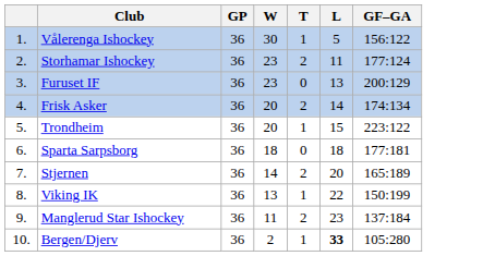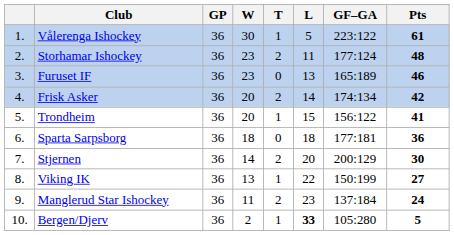 <table class="wikitable">
 <tr>
 <th width="30"></th>
 <th width="200">Club</th>
 <th width="30">GP</th>
 <th width="30">W</th>
 <th width="30">T</th>
 <th width="30">L</th>
 <th width="70">GF–GA</th>
+<th width="70">Pts</th>
 </tr>
 <tr bgcolor="#BCD2EE" align="center">
 <td>1.</td>
 <td align="left"><a href='#'>Vålerenga Ishockey</a></td>
 <td>36</td>
 <td>30</td>
 <td>1</td>
 <td>5</td>
-<td>156:122</td>
+<td>223:122</td>
+<td><strong>61</strong></td>
 </tr>
 <tr bgcolor="#BCD2EE" align="center">
 <td>2.</td>
 <td align="left"><a href='#'>Storhamar Ishockey</a></td>
 <td>36</td>
 <td>23</td>
 <td>2</td>
 <td>11</td>
 <td>177:124</td>
+<td><strong>48</strong></td>
 </tr>
 <tr bgcolor="#BCD2EE" align="center">
 <td>3.</td>
 <td align="left"><a href='#'>Furuset IF</a></td>
 <td>36</td>
 <td>23</td>
 <td>0</td>
 <td>13</td>
-<td>200:129</td>
+<td>165:189</td>
+<td><strong>46</strong></td>
 </tr>
 <tr bgcolor="#BCD2EE" align="center">
 <td>4.</td>
 <td align="left"><a href='#'>Frisk Asker</a></td>
 <td>36</td>
 <td>20</td>
 <td>2</td>
 <td>14</td>
 <td>174:134</td>
+<td><strong>42</strong></td>
 </tr>
 <tr bgcolor="#FFFFFF" align="center">
 <td>5.</td>
 <td align="left"><a href='#'>Trondheim</a></td>
 <td>36</td>
 <td>20</td>
 <td>1</td>
 <td>15</td>
-<td>223:122</td>
+<td>156:122</td>
+<td><strong>41</strong></td>
 </tr>
 <tr bgcolor="#FFFFFF" align="center">
 <td>6.</td>
 <td align="left"><a href='#'>Sparta Sarpsborg</a></td>
 <td>36</td>
 <td>18</td>
 <td>0</td>
 <td>18</td>
 <td>177:181</td>
+<td><strong>36</strong></td>
 </tr>
 <tr bgcolor="#FFFFFF" align="center">
 <td>7.</td>
 <td align="left"><a href='#'>Stjernen</a></td>
 <td>36</td>
 <td>14</td>
 <td>2</td>
 <td>20</td>
-<td>165:189</td>
+<td>200:129</td>
+<td><strong>30</strong></td>
 </tr>
 <tr bgcolor="#FFFFFF" align="center">
 <td>8.</td>
 <td align="left"><a href='#'>Viking IK</a></td>
 <td>36</td>
 <td>13</td>
 <td>1</td>
 <td>22</td>
 <td>150:199</td>
+<td><strong>27</strong></td>
 </tr>
 <tr bgcolor="#FFFFFF" align="center">
 <td>9.</td>
 <td align="left"><a href='#'>Manglerud Star Ishockey</a></td>
 <td>36</td>
 <td>11</td>
 <td>2</td>
 <td>23</td>
 <td>137:184</td>
+<td><strong>24</strong></td>
 </tr>
 <tr bgcolor="#FFFFFF" align="center">
 <td>10.</td>
 <td align="left"><a href='#'>Bergen/Djerv</a></td>
 <td>36</td>
 <td>2</td>
 <td>1</td>
 <td><strong>33</strong></td>
 <td>105:280</td>
+<td><strong>5</strong></td>
 </tr>
 </table>
